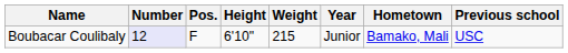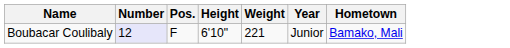 <table class="wikitable sortable" border="1">
 <tr>
 <th>Name</th>
 <th>Number</th>
 <th>Pos.</th>
 <th>Height</th>
 <th>Weight</th>
 <th>Year</th>
 <th>Hometown</th>
-<th class="unsortable">Previous school</th>
 </tr>
 <tr>
 <td>Boubacar Coulibaly</td>
 <td style="background: lavender;">12</td>
 <td>F</td>
 <td>6'10"</td>
-<td>215</td>
+<td>221</td>
 <td>Junior</td>
 <td><a href='#'>Bamako, Mali</a></td>
-<td><a href='#'>USC</a></td>
 </tr>
 </table>
